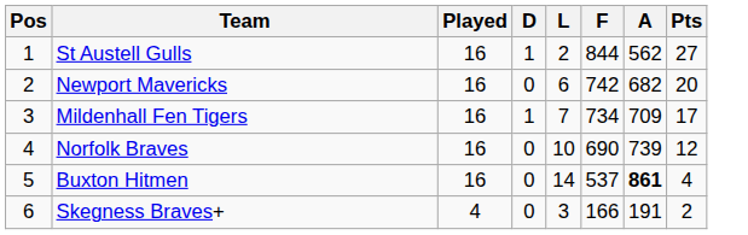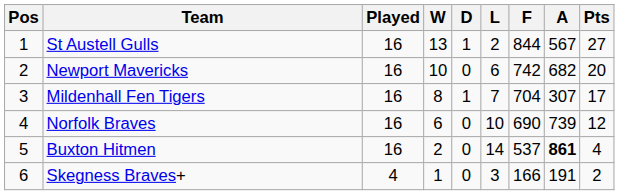 <table class="wikitable" style="font-size: 100%">
 <tr>
 <th width=20>Pos</th>
 <th width=300>Team</th>
 <th width=20>Played</th>
+<th width=20>W</th>
 <th width=20>D</th>
 <th width=20>L</th>
 <th width=20>F</th>
 <th width=20>A</th>
 <th width=20>Pts</th>
 </tr>
 <tr align=center>
 <td>1</td>
 <td align="left"><a href='#'>St Austell Gulls</a></td>
 <td>16</td>
+<td>13</td>
 <td>1</td>
 <td>2</td>
 <td>844</td>
-<td>562</td>
+<td>567</td>
 <td>27</td>
 </tr>
 <tr align=center>
 <td>2</td>
 <td align="left"><a href='#'>Newport Mavericks</a></td>
 <td>16</td>
+<td>10</td>
 <td>0</td>
 <td>6</td>
 <td>742</td>
 <td>682</td>
 <td>20</td>
 </tr>
 <tr align=center>
 <td>3</td>
 <td align="left"><a href='#'>Mildenhall Fen Tigers</a></td>
 <td>16</td>
+<td>8</td>
 <td>1</td>
 <td>7</td>
-<td>734</td>
-<td>709</td>
+<td>704</td>
+<td>307</td>
 <td>17</td>
 </tr>
 <tr align=center>
 <td>4</td>
 <td align="left"><a href='#'>Norfolk Braves</a></td>
 <td>16</td>
+<td>6</td>
 <td>0</td>
 <td>10</td>
 <td>690</td>
 <td>739</td>
 <td>12</td>
 </tr>
 <tr align=center>
 <td>5</td>
 <td align="left"><a href='#'>Buxton Hitmen</a></td>
 <td>16</td>
+<td>2</td>
 <td>0</td>
 <td>14</td>
 <td>537</td>
 <td><strong>861</strong></td>
 <td>4</td>
 </tr>
 <tr align=center>
 <td>6</td>
 <td align="left"><a href='#'>Skegness Braves</a>+</td>
 <td>4</td>
+<td>1</td>
 <td>0</td>
 <td>3</td>
 <td>166</td>
 <td>191</td>
 <td>2</td>
 </tr>
 </table>
